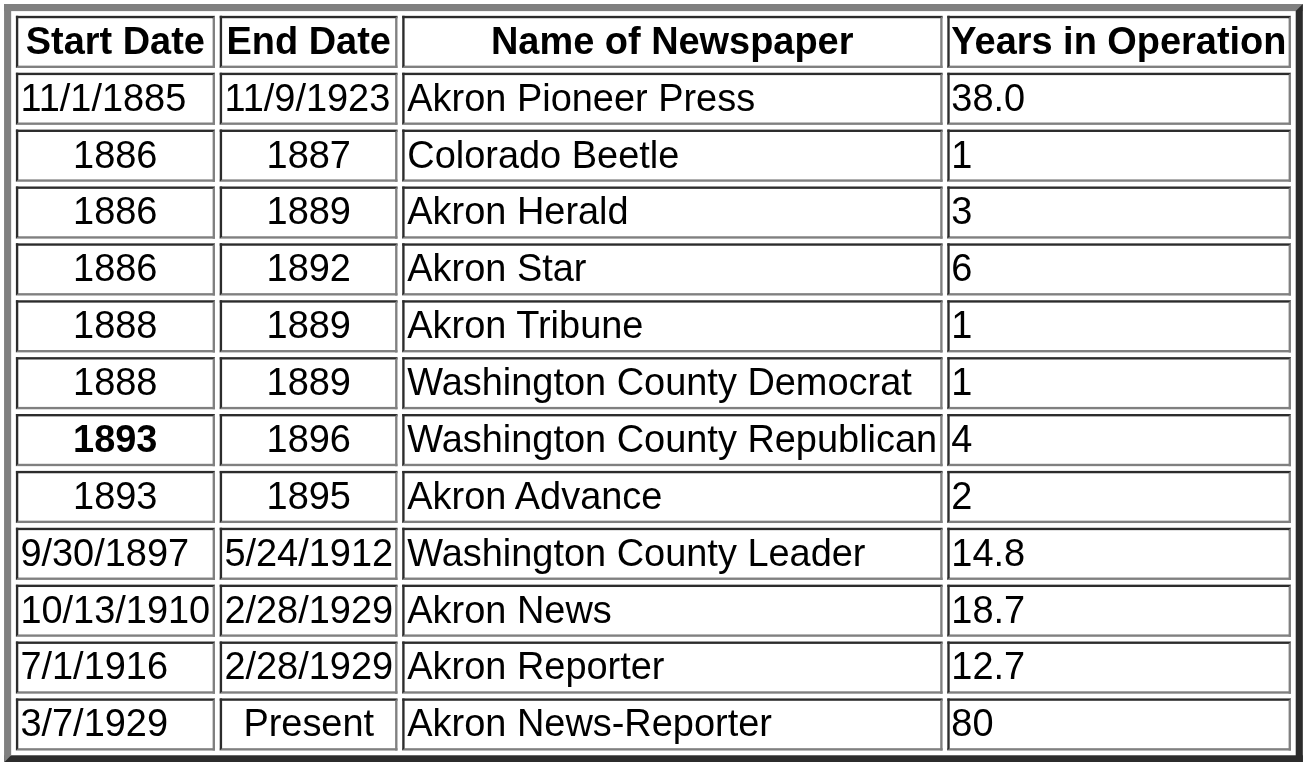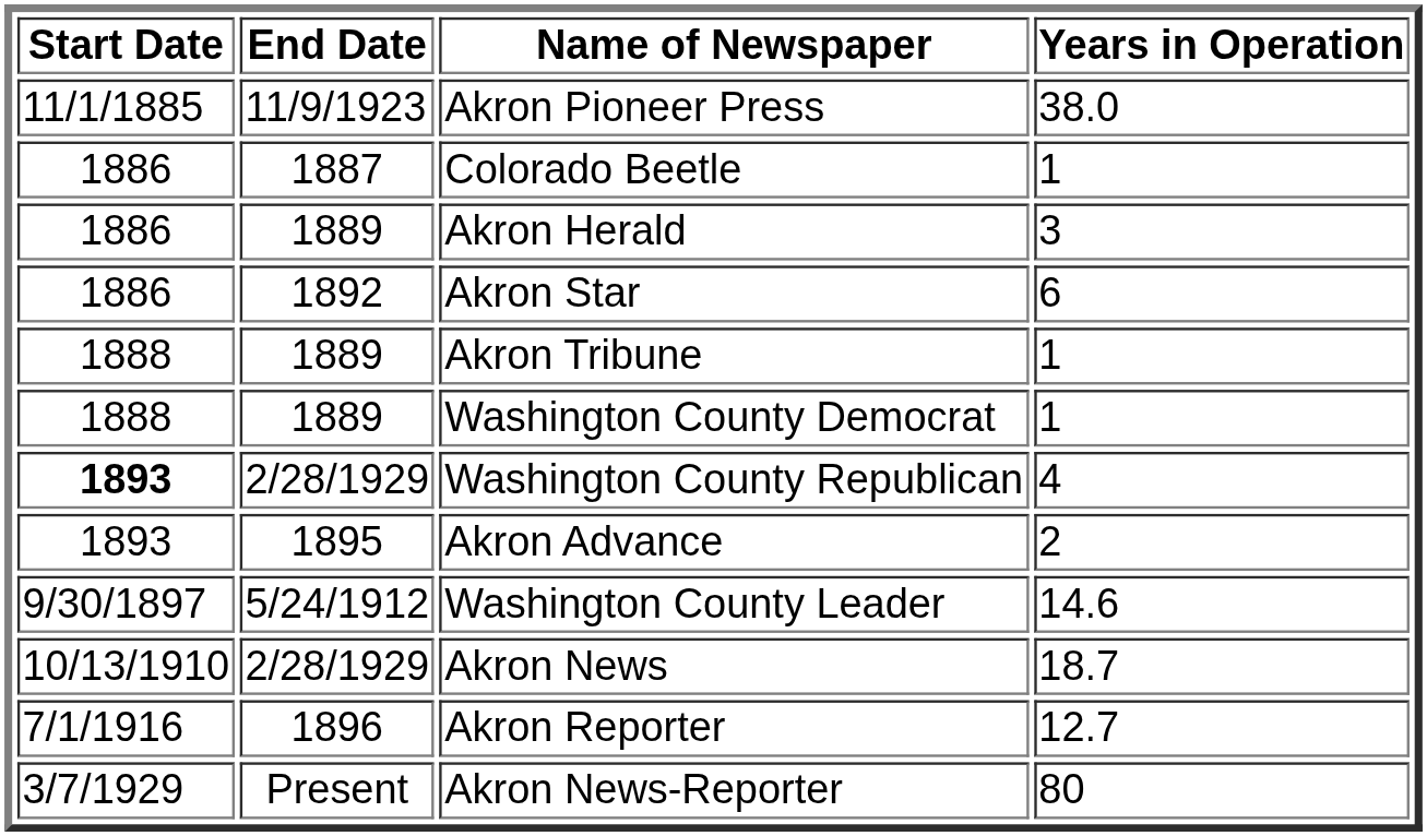 <table border="3" style="margin:auto;">
 <tr>
 <th>Start Date</th>
 <th>End Date</th>
 <th>Name of Newspaper</th>
 <th>Years in Operation</th>
 </tr>
 <tr>
 <td>11/1/1885</td>
 <td>11/9/1923</td>
 <td>Akron Pioneer Press</td>
 <td>38.0</td>
 </tr>
 <tr>
 <td style="text-align:center;">1886</td>
 <td style="text-align:center;">1887</td>
 <td>Colorado Beetle</td>
 <td>1</td>
 </tr>
 <tr>
 <td style="text-align:center;">1886</td>
 <td style="text-align:center;">1889</td>
 <td>Akron Herald</td>
 <td>3</td>
 </tr>
 <tr>
 <td style="text-align:center;">1886</td>
 <td style="text-align:center;">1892</td>
 <td>Akron Star</td>
 <td>6</td>
 </tr>
 <tr>
 <td style="text-align:center;">1888</td>
 <td style="text-align:center;">1889</td>
 <td>Akron Tribune</td>
 <td>1</td>
 </tr>
 <tr>
 <td style="text-align:center;">1888</td>
 <td style="text-align:center;">1889</td>
 <td>Washington County Democrat</td>
 <td>1</td>
 </tr>
 <tr>
 <td style="text-align:center;"><strong>1893</strong></td>
-<td style="text-align:center;">1896</td>
+<td>2/28/1929</td>
 <td>Washington County Republican</td>
 <td>4</td>
 </tr>
 <tr>
 <td style="text-align:center;">1893</td>
 <td style="text-align:center;">1895</td>
 <td>Akron Advance</td>
 <td>2</td>
 </tr>
 <tr>
 <td>9/30/1897</td>
 <td>5/24/1912</td>
 <td>Washington County Leader</td>
-<td>14.8</td>
+<td>14.6</td>
 </tr>
 <tr>
 <td>10/13/1910</td>
 <td>2/28/1929</td>
 <td>Akron News</td>
 <td>18.7</td>
 </tr>
 <tr>
 <td>7/1/1916</td>
-<td>2/28/1929</td>
+<td style="text-align:center;">1896</td>
 <td>Akron Reporter</td>
 <td>12.7</td>
 </tr>
 <tr>
 <td>3/7/1929</td>
 <td style="text-align:center;">Present</td>
 <td>Akron News-Reporter</td>
 <td>80</td>
 </tr>
 </table>
